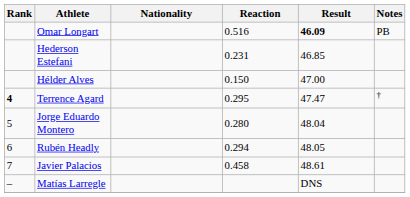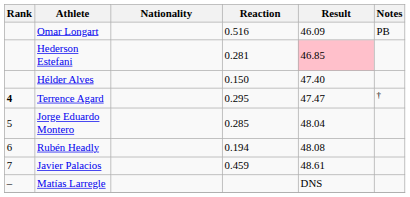 <table class="wikitable" style="font-size:95%" style="width:35em;" style="text-align:center">
 <tr>
 <th>Rank</th>
 <th width=100>Athlete</th>
 <th width=150>Nationality</th>
 <th width=100>Reaction</th>
 <th width=100>Result</th>
 <th>Notes</th>
 </tr>
 <tr>
 <td></td>
 <td align=left><a href='#'>Omar Longart</a></td>
 <td align=left></td>
 <td>0.516</td>
-<td><strong>46.09</strong></td>
+<td>46.09</td>
 <td>PB</td>
 </tr>
 <tr>
 <td></td>
 <td align=left><a href='#'>Hederson Estefani</a></td>
 <td align=left></td>
-<td>0.231</td>
-<td>46.85</td>
+<td>0.281</td>
+<td style="background: pink;">46.85</td>
 <td></td>
 </tr>
 <tr>
 <td></td>
 <td align=left><a href='#'>Hélder Alves</a></td>
 <td align=left></td>
 <td>0.150</td>
-<td>47.00</td>
+<td>47.40</td>
 <td></td>
 </tr>
 <tr>
 <td><strong>4</strong></td>
 <td align=left><a href='#'>Terrence Agard</a></td>
 <td align=left></td>
 <td>0.295</td>
 <td>47.47</td>
 <td><sup>†</sup></td>
 </tr>
 <tr>
 <td>5</td>
 <td align=left><a href='#'>Jorge Eduardo Montero</a></td>
 <td align=left></td>
-<td>0.280</td>
+<td>0.285</td>
 <td>48.04</td>
 <td></td>
 </tr>
 <tr>
 <td>6</td>
 <td align=left><a href='#'>Rubén Headly</a></td>
 <td align=left></td>
-<td>0.294</td>
-<td>48.05</td>
+<td>0.194</td>
+<td>48.08</td>
 <td></td>
 </tr>
 <tr>
 <td>7</td>
 <td align=left><a href='#'>Javier Palacios</a></td>
 <td align=left></td>
-<td>0.458</td>
+<td>0.459</td>
 <td>48.61</td>
 <td></td>
 </tr>
 <tr>
 <td>–</td>
 <td align=left><a href='#'>Matías Larregle</a></td>
 <td align=left></td>
 <td></td>
 <td>DNS</td>
 <td></td>
 </tr>
 <tr>
 </tr>
 </table>
